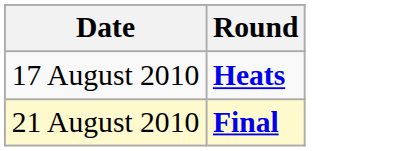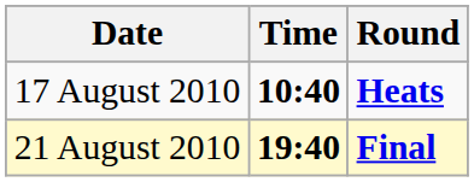 <table class="wikitable">
 <tr>
 <th>Date</th>
+<th>Time</th>
 <th>Round</th>
 </tr>
 <tr>
 <td>17 August 2010</td>
+<td><strong>10:40</strong></td>
 <td><strong><a href='#'>Heats</a></strong></td>
 </tr>
 <tr style=background:lemonchiffon>
 <td>21 August 2010</td>
+<td><strong>19:40</strong></td>
 <td><strong><a href='#'>Final</a></strong></td>
 </tr>
 </table>
